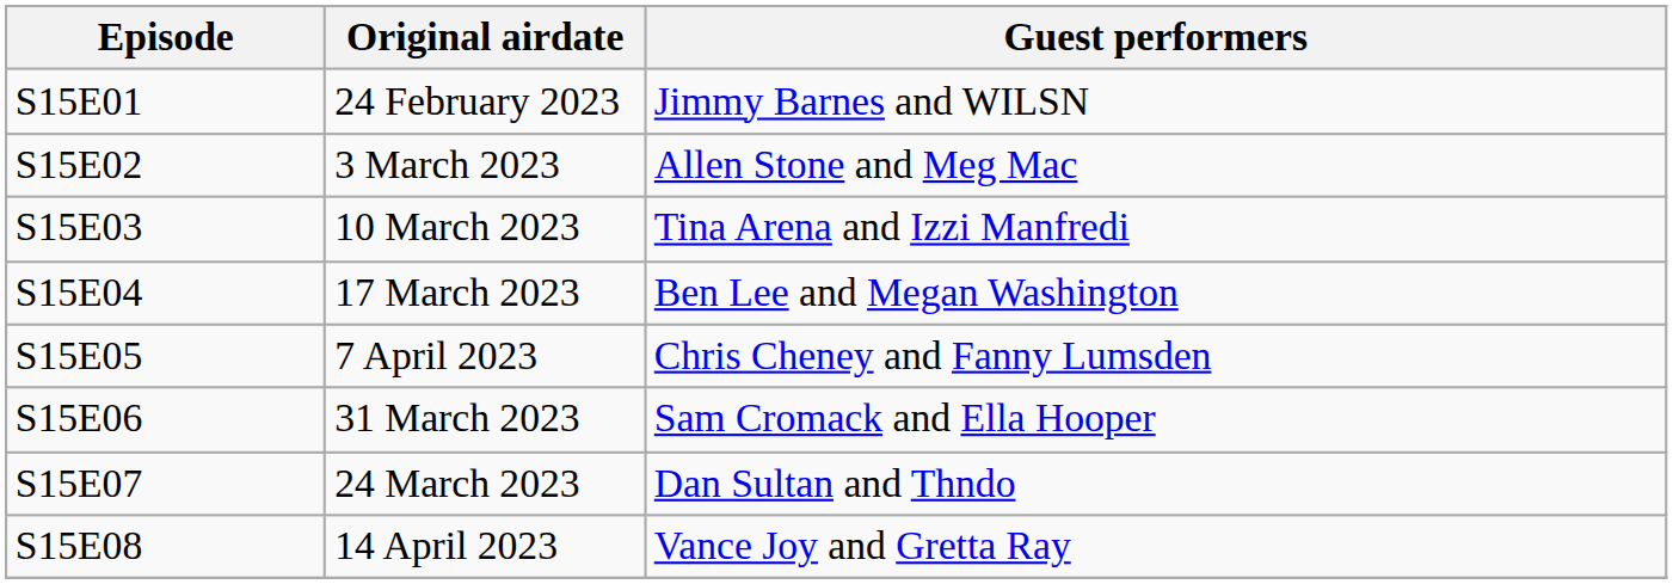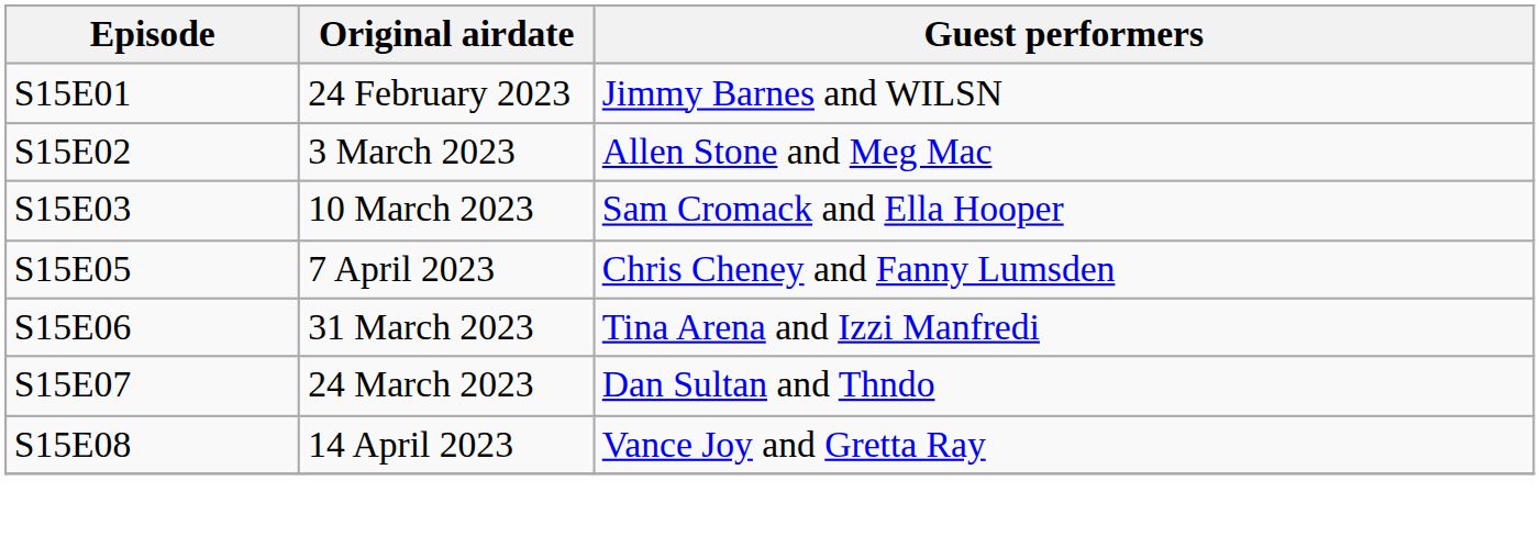 <table class="wikitable sortable">
 <tr>
 <th width="120px">Episode</th>
 <th width="120px">Original airdate</th>
 <th width="400px" class="unsortable">Guest performers</th>
 </tr>
 <tr>
 <td>S15E01</td>
 <td>24 February 2023</td>
 <td><a href='#'>Jimmy Barnes</a> and WILSN</td>
 </tr>
 <tr>
 <td>S15E02</td>
 <td>3 March 2023</td>
 <td><a href='#'>Allen Stone</a> and <a href='#'>Meg Mac</a></td>
 </tr>
 <tr>
 <td>S15E03</td>
 <td>10 March 2023</td>
-<td><a href='#'>Tina Arena</a> and <a href='#'>Izzi Manfredi</a></td>
-</tr>
-<tr>
-<td>S15E04</td>
-<td>17 March 2023</td>
-<td><a href='#'>Ben Lee</a> and <a href='#'>Megan Washington</a></td>
+<td><a href='#'>Sam Cromack</a> and <a href='#'>Ella Hooper</a></td>
 </tr>
 <tr>
 <td>S15E05</td>
 <td>7 April 2023</td>
 <td><a href='#'>Chris Cheney</a> and <a href='#'>Fanny Lumsden</a></td>
 </tr>
 <tr>
 <td>S15E06</td>
 <td>31 March 2023</td>
-<td><a href='#'>Sam Cromack</a> and <a href='#'>Ella Hooper</a></td>
+<td><a href='#'>Tina Arena</a> and <a href='#'>Izzi Manfredi</a></td>
 </tr>
 <tr>
 <td>S15E07</td>
 <td>24 March 2023</td>
 <td><a href='#'>Dan Sultan</a> and <a href='#'>Thndo</a></td>
 </tr>
 <tr>
 <td>S15E08</td>
 <td>14 April 2023</td>
 <td><a href='#'>Vance Joy</a> and <a href='#'>Gretta Ray</a></td>
 </tr>
 <tr>
 </tr>
 </table>
